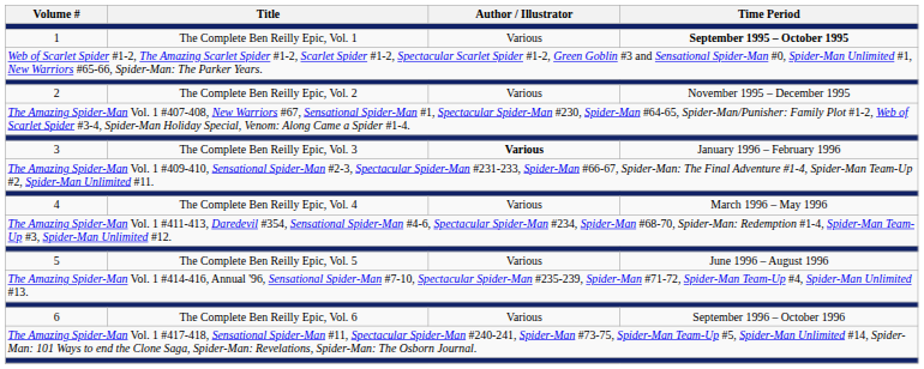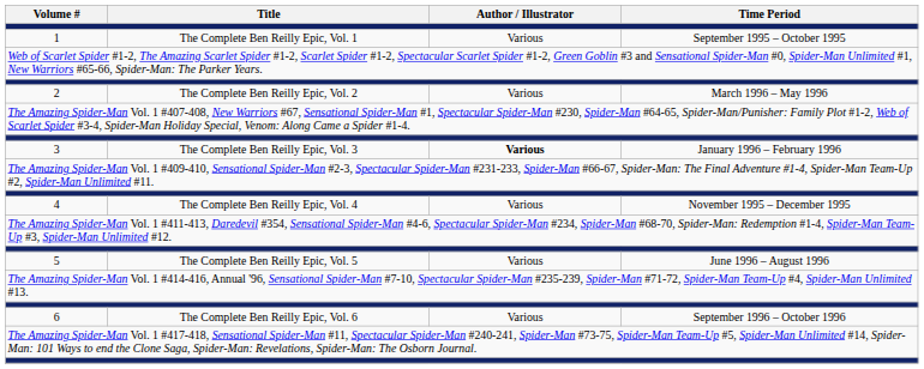 <table class="wikitable">
 <tr>
 <th>Volume #</th>
 <th>Title</th>
 <th>Author / Illustrator</th>
 <th>Time Period</th>
 </tr>
 <tr>
 <td colspan="6" bgcolor="#112266"></td>
 </tr>
 <tr>
 <td align="center">1</td>
 <td align="center">The Complete Ben Reilly Epic, Vol. 1</td>
 <td align="center">Various</td>
-<td align="center"><strong>September 1995 – October 1995</strong></td>
+<td align="center">September 1995 – October 1995</td>
 </tr>
 <tr>
 <td colspan="6"><em><a href='#'>Web of Scarlet Spider</a></em> #1-2, <em><a href='#'>The Amazing Scarlet Spider</a></em> #1-2, <em><a href='#'>Scarlet Spider</a></em> #1-2, <em><a href='#'>Spectacular Scarlet Spider</a></em> #1-2, <em><a href='#'>Green Goblin</a></em> #3 and <em><a href='#'>Sensational Spider-Man</a></em> #0, <em><a href='#'>Spider-Man Unlimited</a></em> #1, <em><a href='#'>New Warriors</a></em> #65-66, <em>Spider-Man: The Parker Years</em>.</td>
 </tr>
 <tr>
 <td colspan="6" bgcolor="#112266"></td>
 </tr>
 <tr>
 <td align="center">2</td>
 <td align="center">The Complete Ben Reilly Epic, Vol. 2</td>
 <td align="center">Various</td>
-<td align="center">November 1995 – December 1995</td>
+<td align="center">March 1996 – May 1996</td>
 </tr>
 <tr>
 <td colspan="6"><em><a href='#'>The Amazing Spider-Man</a></em> Vol. 1 #407-408, <em><a href='#'>New Warriors</a></em> #67, <em><a href='#'>Sensational Spider-Man</a></em> #1, <em><a href='#'>Spectacular Spider-Man</a></em> #230, <em><a href='#'>Spider-Man</a></em> #64-65, <em>Spider-Man/Punisher: Family Plot</em> #1-2, <em><a href='#'>Web of Scarlet Spider</a></em> #3-4, <em>Spider-Man Holiday Special</em>, <em>Venom: Along Came a Spider</em> #1-4.</td>
 </tr>
 <tr>
 <td colspan="6" bgcolor="#112266"></td>
 </tr>
 <tr>
 <td align="center">3</td>
 <td align="center">The Complete Ben Reilly Epic, Vol. 3</td>
 <td align="center"><strong>Various</strong></td>
 <td align="center">January 1996 – February 1996</td>
 </tr>
 <tr>
 <td colspan="6"><em><a href='#'>The Amazing Spider-Man</a></em> Vol. 1 #409-410, <em><a href='#'>Sensational Spider-Man</a></em> #2-3, <em><a href='#'>Spectacular Spider-Man</a></em> #231-233, <em><a href='#'>Spider-Man</a></em> #66-67, <em>Spider-Man: The Final Adventure #1-4</em>, <em>Spider-Man Team-Up</em> #2, <em><a href='#'>Spider-Man Unlimited</a></em> #11.</td>
 </tr>
 <tr>
 <td colspan="6" bgcolor="#112266"></td>
 </tr>
 <tr>
 <td align="center">4</td>
 <td align="center">The Complete Ben Reilly Epic, Vol. 4</td>
 <td align="center">Various</td>
-<td align="center">March 1996 – May 1996</td>
+<td align="center">November 1995 – December 1995</td>
 </tr>
 <tr>
 <td colspan="6"><em><a href='#'>The Amazing Spider-Man</a></em> Vol. 1 #411-413, <em><a href='#'>Daredevil</a></em> #354, <em><a href='#'>Sensational Spider-Man</a></em> #4-6, <em><a href='#'>Spectacular Spider-Man</a></em> #234, <em><a href='#'>Spider-Man</a></em> #68-70, <em>Spider-Man: Redemption</em> #1-4, <em><a href='#'>Spider-Man Team-Up</a></em> #3, <em><a href='#'>Spider-Man Unlimited</a></em> #12.</td>
 </tr>
 <tr>
 <td colspan="6" bgcolor="#112266"></td>
 </tr>
 <tr>
 <td align="center">5</td>
 <td align="center">The Complete Ben Reilly Epic, Vol. 5</td>
 <td align="center">Various</td>
 <td align="center">June 1996 – August 1996</td>
 </tr>
 <tr>
 <td colspan="6"><em><a href='#'>The Amazing Spider-Man</a></em> Vol. 1 #414-416, Annual '96, <em><a href='#'>Sensational Spider-Man</a></em> #7-10, <em><a href='#'>Spectacular Spider-Man</a></em> #235-239, <em><a href='#'>Spider-Man</a></em> #71-72, <em><a href='#'>Spider-Man Team-Up</a></em> #4, <em><a href='#'>Spider-Man Unlimited</a></em> #13.</td>
 </tr>
 <tr>
 <td colspan="6" bgcolor="#112266"></td>
 </tr>
 <tr>
 <td align="center">6</td>
 <td align="center">The Complete Ben Reilly Epic, Vol. 6</td>
 <td align="center">Various</td>
 <td align="center">September 1996 – October 1996</td>
 </tr>
 <tr>
 <td colspan="6"><em><a href='#'>The Amazing Spider-Man</a></em> Vol. 1 #417-418, <em><a href='#'>Sensational Spider-Man</a></em> #11, <em><a href='#'>Spectacular Spider-Man</a></em> #240-241, <em><a href='#'>Spider-Man</a></em> #73-75, <em><a href='#'>Spider-Man Team-Up</a></em> #5, <em><a href='#'>Spider-Man Unlimited</a></em> #14, <em>Spider-Man: 101 Ways to end the Clone Saga</em>, <em>Spider-Man: Revelations</em>, <em>Spider-Man: The Osborn Journal</em>.</td>
 </tr>
 <tr>
 <td colspan="6" bgcolor="#112266"></td>
 </tr>
 <tr>
 </tr>
 </table>
